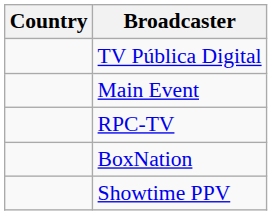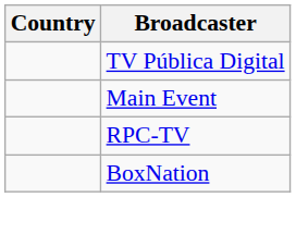 <table class="wikitable">
 <tr>
 <th align=center>Country</th>
 <th align=center>Broadcaster</th>
 </tr>
 <tr>
 <td></td>
 <td><a href='#'>TV Pública Digital</a></td>
 </tr>
 <tr>
 <td></td>
 <td><a href='#'>Main Event</a></td>
 </tr>
 <tr>
 <td></td>
 <td><a href='#'>RPC-TV</a></td>
 </tr>
 <tr>
 <td></td>
 <td><a href='#'>BoxNation</a></td>
 </tr>
-<tr>
-<td></td>
-<td><a href='#'>Showtime PPV</a></td>
-</tr>
 </table>
